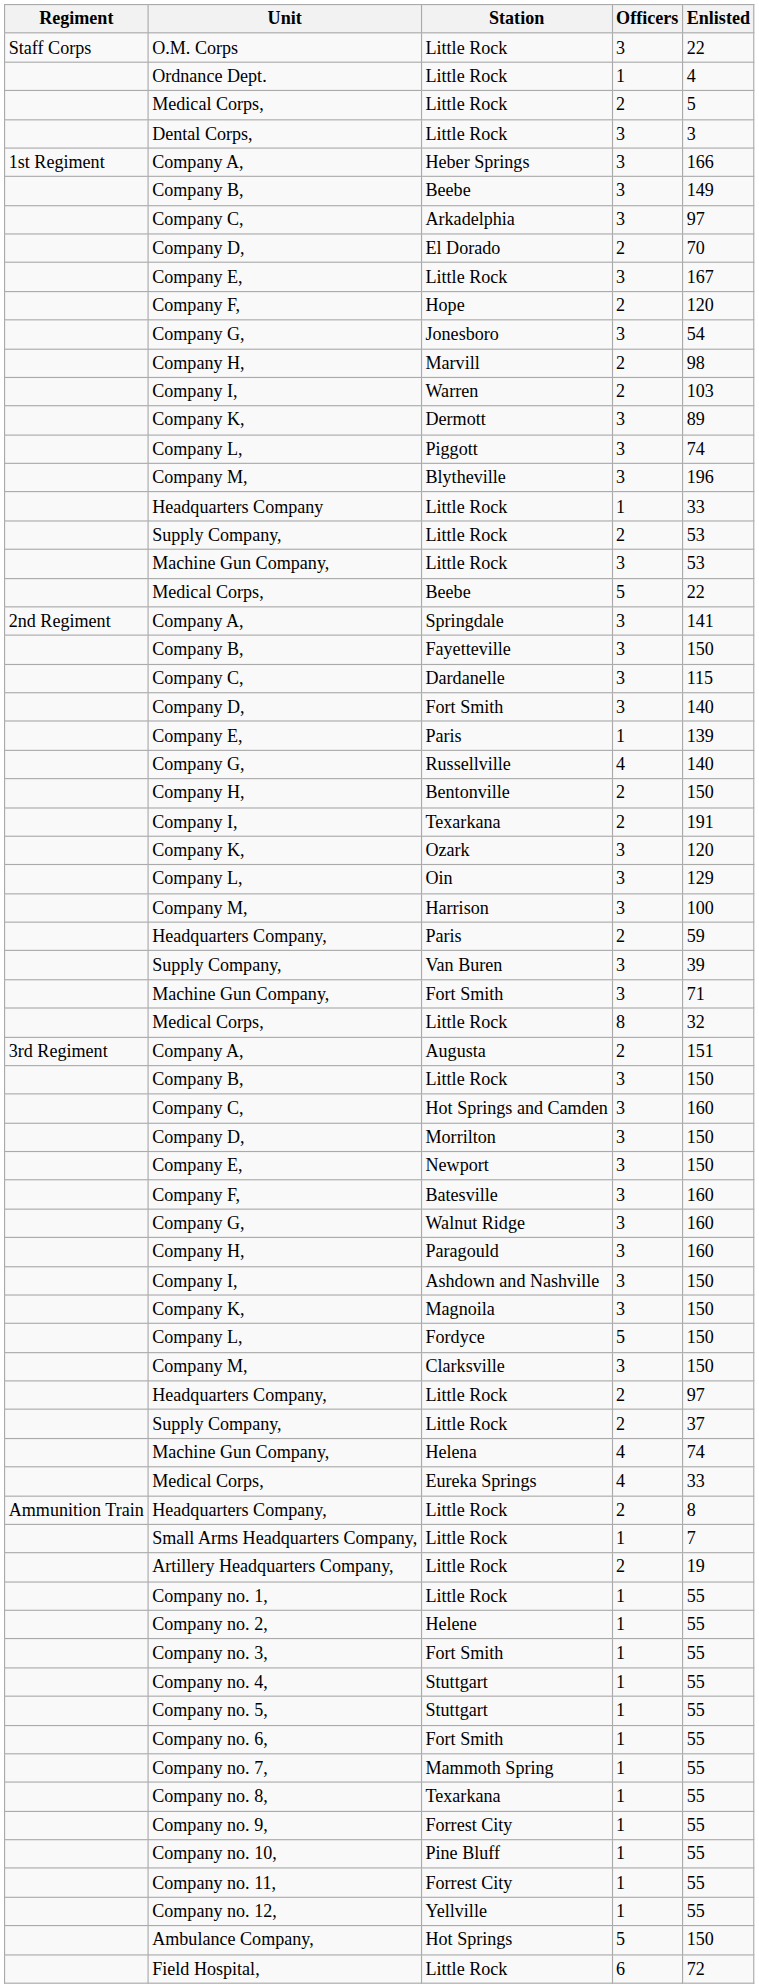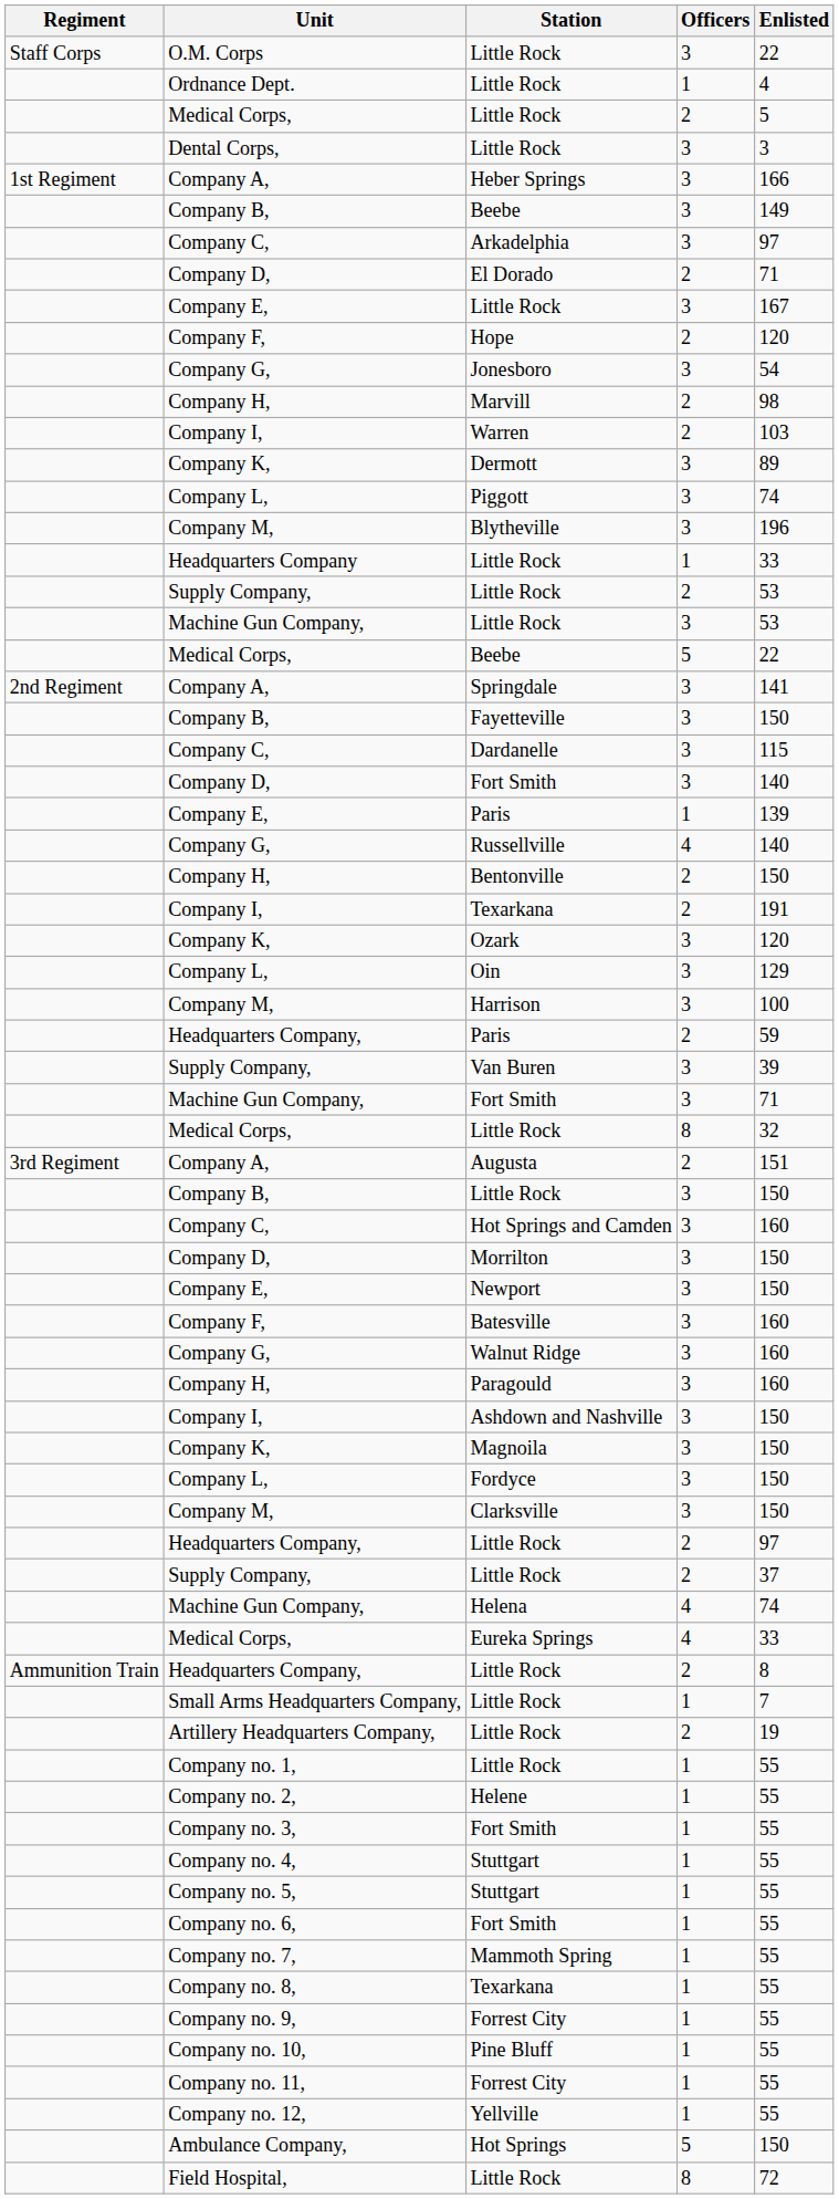 <table class="wikitable">
 <tr>
 <th>Regiment</th>
 <th>Unit</th>
 <th>Station</th>
 <th>Officers</th>
 <th>Enlisted</th>
 </tr>
 <tr>
 <td>Staff Corps</td>
 <td>O.M. Corps</td>
 <td>Little Rock</td>
 <td>3</td>
 <td>22</td>
 </tr>
 <tr>
 <td></td>
 <td>Ordnance Dept.</td>
 <td>Little Rock</td>
 <td>1</td>
 <td>4</td>
 </tr>
 <tr>
 <td></td>
 <td>Medical Corps,</td>
 <td>Little Rock</td>
 <td>2</td>
 <td>5</td>
 </tr>
 <tr>
 <td></td>
 <td>Dental Corps,</td>
 <td>Little Rock</td>
 <td>3</td>
 <td>3</td>
 </tr>
 <tr>
 <td>1st Regiment</td>
 <td>Company A,</td>
 <td>Heber Springs</td>
 <td>3</td>
 <td>166</td>
 </tr>
 <tr>
 <td></td>
 <td>Company B,</td>
 <td>Beebe</td>
 <td>3</td>
 <td>149</td>
 </tr>
 <tr>
 <td></td>
 <td>Company C,</td>
 <td>Arkadelphia</td>
 <td>3</td>
 <td>97</td>
 </tr>
 <tr>
 <td></td>
 <td>Company D,</td>
 <td>El Dorado</td>
 <td>2</td>
-<td>70</td>
+<td>71</td>
 </tr>
 <tr>
 <td></td>
 <td>Company E,</td>
 <td>Little Rock</td>
 <td>3</td>
 <td>167</td>
 </tr>
 <tr>
 <td></td>
 <td>Company F,</td>
 <td>Hope</td>
 <td>2</td>
 <td>120</td>
 </tr>
 <tr>
 <td></td>
 <td>Company G,</td>
 <td>Jonesboro</td>
 <td>3</td>
 <td>54</td>
 </tr>
 <tr>
 <td></td>
 <td>Company H,</td>
 <td>Marvill</td>
 <td>2</td>
 <td>98</td>
 </tr>
 <tr>
 <td></td>
 <td>Company I,</td>
 <td>Warren</td>
 <td>2</td>
 <td>103</td>
 </tr>
 <tr>
 <td></td>
 <td>Company K,</td>
 <td>Dermott</td>
 <td>3</td>
 <td>89</td>
 </tr>
 <tr>
 <td></td>
 <td>Company L,</td>
 <td>Piggott</td>
 <td>3</td>
 <td>74</td>
 </tr>
 <tr>
 <td></td>
 <td>Company M,</td>
 <td>Blytheville</td>
 <td>3</td>
 <td>196</td>
 </tr>
 <tr>
 <td></td>
 <td>Headquarters Company</td>
 <td>Little Rock</td>
 <td>1</td>
 <td>33</td>
 </tr>
 <tr>
 <td></td>
 <td>Supply Company,</td>
 <td>Little Rock</td>
 <td>2</td>
 <td>53</td>
 </tr>
 <tr>
 <td></td>
 <td>Machine Gun Company,</td>
 <td>Little Rock</td>
 <td>3</td>
 <td>53</td>
 </tr>
 <tr>
 <td></td>
 <td>Medical Corps,</td>
 <td>Beebe</td>
 <td>5</td>
 <td>22</td>
 </tr>
 <tr>
 <td>2nd Regiment</td>
 <td>Company A,</td>
 <td>Springdale</td>
 <td>3</td>
 <td>141</td>
 </tr>
 <tr>
 <td></td>
 <td>Company B,</td>
 <td>Fayetteville</td>
 <td>3</td>
 <td>150</td>
 </tr>
 <tr>
 <td></td>
 <td>Company C,</td>
 <td>Dardanelle</td>
 <td>3</td>
 <td>115</td>
 </tr>
 <tr>
 <td></td>
 <td>Company D,</td>
 <td>Fort Smith</td>
 <td>3</td>
 <td>140</td>
 </tr>
 <tr>
 <td></td>
 <td>Company E,</td>
 <td>Paris</td>
 <td>1</td>
 <td>139</td>
 </tr>
 <tr>
 <td></td>
 <td>Company G,</td>
 <td>Russellville</td>
 <td>4</td>
 <td>140</td>
 </tr>
 <tr>
 <td></td>
 <td>Company H,</td>
 <td>Bentonville</td>
 <td>2</td>
 <td>150</td>
 </tr>
 <tr>
 <td></td>
 <td>Company I,</td>
 <td>Texarkana</td>
 <td>2</td>
 <td>191</td>
 </tr>
 <tr>
 <td></td>
 <td>Company K,</td>
 <td>Ozark</td>
 <td>3</td>
 <td>120</td>
 </tr>
 <tr>
 <td></td>
 <td>Company L,</td>
 <td>Oin</td>
 <td>3</td>
 <td>129</td>
 </tr>
 <tr>
 <td></td>
 <td>Company M,</td>
 <td>Harrison</td>
 <td>3</td>
 <td>100</td>
 </tr>
 <tr>
 <td></td>
 <td>Headquarters Company,</td>
 <td>Paris</td>
 <td>2</td>
 <td>59</td>
 </tr>
 <tr>
 <td></td>
 <td>Supply Company,</td>
 <td>Van Buren</td>
 <td>3</td>
 <td>39</td>
 </tr>
 <tr>
 <td></td>
 <td>Machine Gun Company,</td>
 <td>Fort Smith</td>
 <td>3</td>
 <td>71</td>
 </tr>
 <tr>
 <td></td>
 <td>Medical Corps,</td>
 <td>Little Rock</td>
 <td>8</td>
 <td>32</td>
 </tr>
 <tr>
 <td>3rd Regiment</td>
 <td>Company A,</td>
 <td>Augusta</td>
 <td>2</td>
 <td>151</td>
 </tr>
 <tr>
 <td></td>
 <td>Company B,</td>
 <td>Little Rock</td>
 <td>3</td>
 <td>150</td>
 </tr>
 <tr>
 <td></td>
 <td>Company C,</td>
 <td>Hot Springs and Camden</td>
 <td>3</td>
 <td>160</td>
 </tr>
 <tr>
 <td></td>
 <td>Company D,</td>
 <td>Morrilton</td>
 <td>3</td>
 <td>150</td>
 </tr>
 <tr>
 <td></td>
 <td>Company E,</td>
 <td>Newport</td>
 <td>3</td>
 <td>150</td>
 </tr>
 <tr>
 <td></td>
 <td>Company F,</td>
 <td>Batesville</td>
 <td>3</td>
 <td>160</td>
 </tr>
 <tr>
 <td></td>
 <td>Company G,</td>
 <td>Walnut Ridge</td>
 <td>3</td>
 <td>160</td>
 </tr>
 <tr>
 <td></td>
 <td>Company H,</td>
 <td>Paragould</td>
 <td>3</td>
 <td>160</td>
 </tr>
 <tr>
 <td></td>
 <td>Company I,</td>
 <td>Ashdown and Nashville</td>
 <td>3</td>
 <td>150</td>
 </tr>
 <tr>
 <td></td>
 <td>Company K,</td>
 <td>Magnoila</td>
 <td>3</td>
 <td>150</td>
 </tr>
 <tr>
 <td></td>
 <td>Company L,</td>
 <td>Fordyce</td>
-<td>5</td>
+<td>3</td>
 <td>150</td>
 </tr>
 <tr>
 <td></td>
 <td>Company M,</td>
 <td>Clarksville</td>
 <td>3</td>
 <td>150</td>
 </tr>
 <tr>
 <td></td>
 <td>Headquarters Company,</td>
 <td>Little Rock</td>
 <td>2</td>
 <td>97</td>
 </tr>
 <tr>
 <td></td>
 <td>Supply Company,</td>
 <td>Little Rock</td>
 <td>2</td>
 <td>37</td>
 </tr>
 <tr>
 <td></td>
 <td>Machine Gun Company,</td>
 <td>Helena</td>
 <td>4</td>
 <td>74</td>
 </tr>
 <tr>
 <td></td>
 <td>Medical Corps,</td>
 <td>Eureka Springs</td>
 <td>4</td>
 <td>33</td>
 </tr>
 <tr>
 <td>Ammunition Train</td>
 <td>Headquarters Company,</td>
 <td>Little Rock</td>
 <td>2</td>
 <td>8</td>
 </tr>
 <tr>
 <td></td>
 <td>Small Arms Headquarters Company,</td>
 <td>Little Rock</td>
 <td>1</td>
 <td>7</td>
 </tr>
 <tr>
 <td></td>
 <td>Artillery Headquarters Company,</td>
 <td>Little Rock</td>
 <td>2</td>
 <td>19</td>
 </tr>
 <tr>
 <td></td>
 <td>Company no. 1,</td>
 <td>Little Rock</td>
 <td>1</td>
 <td>55</td>
 </tr>
 <tr>
 <td></td>
 <td>Company no. 2,</td>
 <td>Helene</td>
 <td>1</td>
 <td>55</td>
 </tr>
 <tr>
 <td></td>
 <td>Company no. 3,</td>
 <td>Fort Smith</td>
 <td>1</td>
 <td>55</td>
 </tr>
 <tr>
 <td></td>
 <td>Company no. 4,</td>
 <td>Stuttgart</td>
 <td>1</td>
 <td>55</td>
 </tr>
 <tr>
 <td></td>
 <td>Company no. 5,</td>
 <td>Stuttgart</td>
 <td>1</td>
 <td>55</td>
 </tr>
 <tr>
 <td></td>
 <td>Company no. 6,</td>
 <td>Fort Smith</td>
 <td>1</td>
 <td>55</td>
 </tr>
 <tr>
 <td></td>
 <td>Company no. 7,</td>
 <td>Mammoth Spring</td>
 <td>1</td>
 <td>55</td>
 </tr>
 <tr>
 <td></td>
 <td>Company no. 8,</td>
 <td>Texarkana</td>
 <td>1</td>
 <td>55</td>
 </tr>
 <tr>
 <td></td>
 <td>Company no. 9,</td>
 <td>Forrest City</td>
 <td>1</td>
 <td>55</td>
 </tr>
 <tr>
 <td></td>
 <td>Company no. 10,</td>
 <td>Pine Bluff</td>
 <td>1</td>
 <td>55</td>
 </tr>
 <tr>
 <td></td>
 <td>Company no. 11,</td>
 <td>Forrest City</td>
 <td>1</td>
 <td>55</td>
 </tr>
 <tr>
 <td></td>
 <td>Company no. 12,</td>
 <td>Yellville</td>
 <td>1</td>
 <td>55</td>
 </tr>
 <tr>
 <td></td>
 <td>Ambulance Company,</td>
 <td>Hot Springs</td>
 <td>5</td>
 <td>150</td>
 </tr>
 <tr>
 <td></td>
 <td>Field Hospital,</td>
 <td>Little Rock</td>
-<td>6</td>
+<td>8</td>
 <td>72</td>
 </tr>
 </table>
